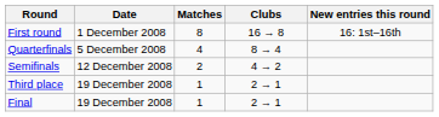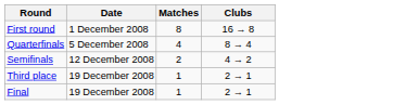 <table class="wikitable" style="text-align:left; font-size:90%;">
 <tr>
 <th>Round</th>
 <th>Date</th>
 <th>Matches</th>
 <th width=100>Clubs</th>
-<th>New entries this round</th>
 </tr>
 <tr>
 <td><a href='#'>First round</a>  </td>
 <td>1 December 2008</td>
 <td align=center>8</td>
 <td align=center>16 → 8</td>
-<td align=center>16: 1st–16th</td>
 </tr>
 <tr>
 <td><a href='#'>Quarterfinals</a></td>
 <td>5 December 2008</td>
 <td align=center>4</td>
 <td align=center>8 → 4</td>
-<td></td>
 </tr>
 <tr>
 <td><a href='#'>Semifinals</a></td>
 <td>12 December 2008</td>
 <td align=center>2</td>
 <td align=center>4 → 2</td>
-<td></td>
 </tr>
 <tr>
 <td><a href='#'>Third place</a></td>
 <td>19 December 2008</td>
 <td align=center>1</td>
 <td align=center>2 → 1</td>
-<td></td>
 </tr>
 <tr>
 <td><a href='#'>Final</a></td>
 <td>19 December 2008</td>
 <td align=center>1</td>
 <td align=center>2 → 1</td>
-<td></td>
 </tr>
 </table>
